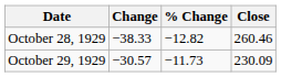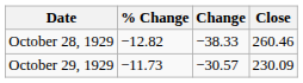 <table class="wikitable" style="float:left; margin-right:10px;">
 <tr>
 <th>Date</th>
+<th>% Change</th>
 <th>Change</th>
-<th>% Change</th>
 <th>Close</th>
 </tr>
 <tr>
 <td>October 28, 1929</td>
+<td>−12.82</td>
 <td>−38.33</td>
-<td>−12.82</td>
 <td>260.46</td>
 </tr>
 <tr>
 <td>October 29, 1929</td>
+<td>−11.73</td>
 <td>−30.57</td>
-<td>−11.73</td>
 <td>230.09</td>
 </tr>
 </table>
